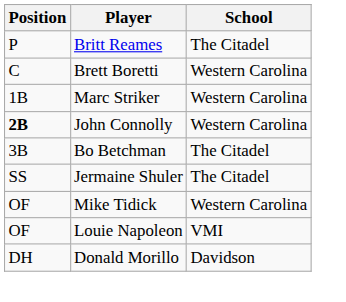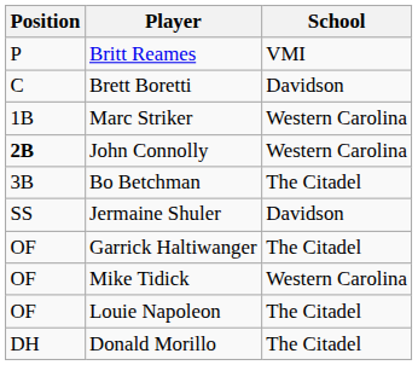 <table class="wikitable">
 <tr>
 <th>Position</th>
 <th>Player</th>
 <th>School</th>
 </tr>
 <tr>
 <td>P</td>
 <td><a href='#'>Britt Reames</a></td>
-<td>The Citadel</td>
+<td>VMI</td>
 </tr>
 <tr>
 <td>C</td>
 <td>Brett Boretti</td>
-<td>Western Carolina</td>
+<td>Davidson</td>
 </tr>
 <tr>
 <td>1B</td>
 <td>Marc Striker</td>
 <td>Western Carolina</td>
 </tr>
 <tr>
 <td><strong>2B</strong></td>
 <td>John Connolly</td>
 <td>Western Carolina</td>
 </tr>
 <tr>
 <td>3B</td>
 <td>Bo Betchman</td>
 <td>The Citadel</td>
 </tr>
 <tr>
 <td>SS</td>
 <td>Jermaine Shuler</td>
+<td>Davidson</td>
+</tr>
+<tr>
+<td>OF</td>
+<td>Garrick Haltiwanger</td>
 <td>The Citadel</td>
 </tr>
 <tr>
 <td>OF</td>
 <td>Mike Tidick</td>
 <td>Western Carolina</td>
 </tr>
 <tr>
 <td>OF</td>
 <td>Louie Napoleon</td>
-<td>VMI</td>
+<td>The Citadel</td>
 </tr>
 <tr>
 <td>DH</td>
 <td>Donald Morillo</td>
-<td>Davidson</td>
+<td>The Citadel</td>
 </tr>
 </table>
